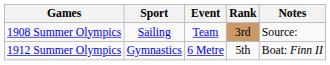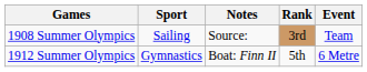 <table class="wikitable" style=" text-align:center;">
 <tr>
 <th>Games</th>
 <th>Sport</th>
+<th>Notes</th>
+<th>Rank</th>
 <th>Event</th>
-<th>Rank</th>
-<th>Notes</th>
 </tr>
 <tr>
 <td><a href='#'>1908 Summer Olympics</a></td>
 <td><a href='#'>Sailing</a></td>
+<td align=left>Source:</td>
+<td style=background-color:#cc9966>3rd</td>
 <td><a href='#'>Team</a></td>
-<td style=background-color:#cc9966>3rd</td>
-<td align=left>Source:</td>
 </tr>
 <tr>
 <td><a href='#'>1912 Summer Olympics</a></td>
 <td><a href='#'>Gymnastics</a></td>
+<td align=left>Boat: <em>Finn II</em></td>
+<td>5th</td>
 <td><a href='#'>6 Metre</a></td>
-<td>5th</td>
-<td align=left>Boat: <em>Finn II</em></td>
 </tr>
 </table>
